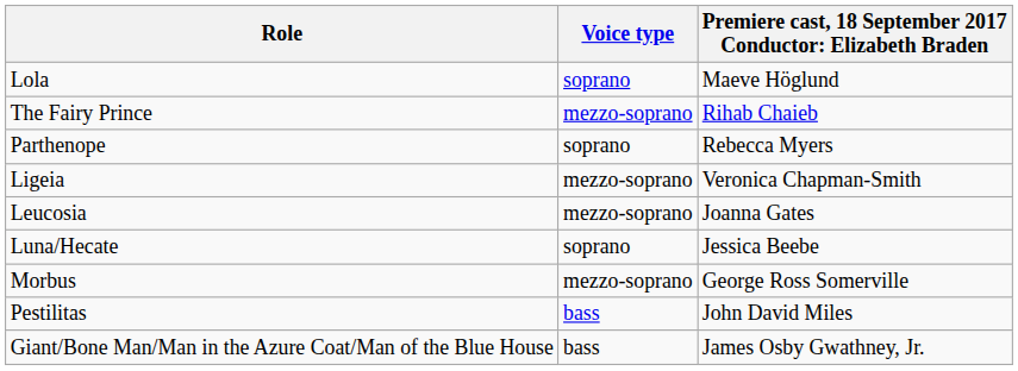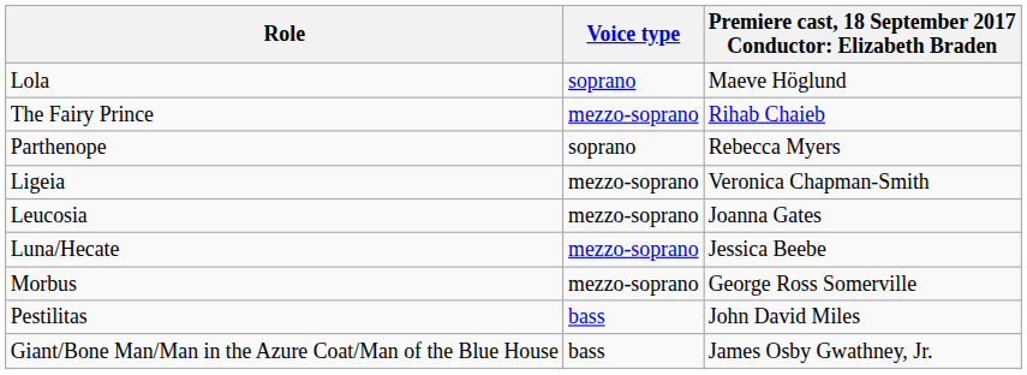 <table class="wikitable">
 <tr>
 <th>Role</th>
 <th><a href='#'>Voice type</a></th>
 <th>Premiere cast, 18 September 2017<br>Conductor: Elizabeth Braden</th>
 </tr>
 <tr>
 <td>Lola</td>
 <td><a href='#'>soprano</a></td>
 <td>Maeve Höglund</td>
 </tr>
 <tr>
 <td>The Fairy Prince</td>
 <td><a href='#'>mezzo-soprano</a></td>
 <td><a href='#'>Rihab Chaieb</a></td>
 </tr>
 <tr>
 <td>Parthenope</td>
 <td>soprano</td>
 <td>Rebecca Myers</td>
 </tr>
 <tr>
 <td>Ligeia</td>
 <td>mezzo-soprano</td>
 <td>Veronica Chapman-Smith</td>
 </tr>
 <tr>
 <td>Leucosia</td>
 <td>mezzo-soprano</td>
 <td>Joanna Gates</td>
 </tr>
 <tr>
 <td>Luna/Hecate</td>
-<td>soprano</td>
+<td><a href='#'>mezzo-soprano</a></td>
 <td>Jessica Beebe</td>
 </tr>
 <tr>
 <td>Morbus</td>
 <td>mezzo-soprano</td>
 <td>George Ross Somerville</td>
 </tr>
 <tr>
 <td>Pestilitas</td>
 <td><a href='#'>bass</a></td>
 <td>John David Miles</td>
 </tr>
 <tr>
 <td>Giant/Bone Man/Man in the Azure Coat/Man of the Blue House</td>
 <td>bass</td>
 <td>James Osby Gwathney, Jr.</td>
 </tr>
 </table>
